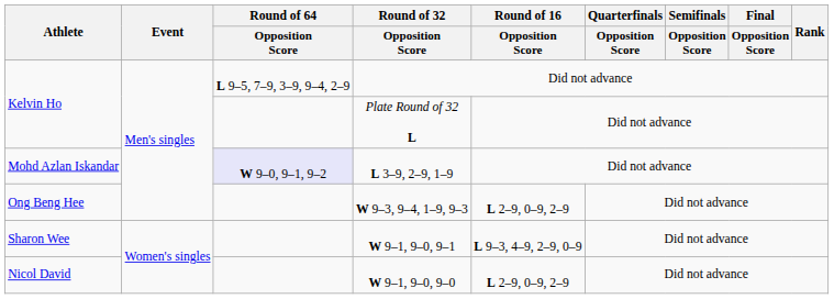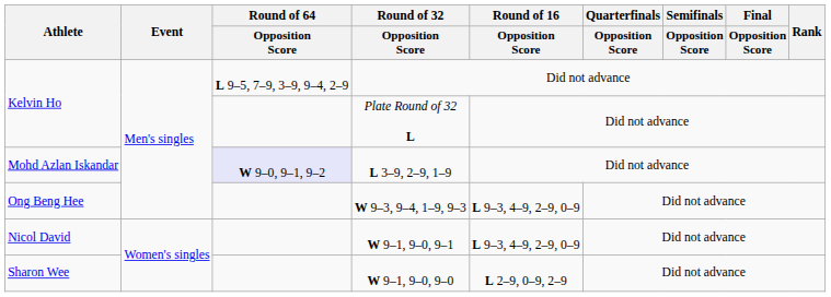 <table class="wikitable" style="font-size:90%;">
 <tr>
 <th rowspan=2>Athlete</th>
 <th rowspan=2>Event</th>
 <th>Round of 64</th>
 <th>Round of 32</th>
 <th>Round of 16</th>
 <th>Quarterfinals</th>
 <th>Semifinals</th>
 <th>Final</th>
 <th rowspan=2>Rank</th>
 </tr>
 <tr style="font-size:95%">
 <th>Opposition<br>Score</th>
 <th>Opposition<br>Score</th>
 <th>Opposition<br>Score</th>
 <th>Opposition<br>Score</th>
 <th>Opposition<br>Score</th>
 <th>Opposition<br>Score</th>
 </tr>
 <tr align=center>
 <td align=left rowspan=2><a href='#'>Kelvin Ho</a></td>
 <td align=left rowspan=4><a href='#'>Men's singles</a></td>
 <td><br><strong>L</strong> 9–5, 7–9, 3–9, 9–4, 2–9</td>
 <td colspan=6>Did not advance</td>
 </tr>
 <tr align=center>
 <td></td>
 <td><em>Plate Round of 32</em><br><br><strong>L</strong> </td>
 <td colspan=5>Did not advance</td>
 </tr>
 <tr align=center>
 <td align=left><a href='#'>Mohd Azlan Iskandar</a></td>
 <td style="background: lavender;"><br><strong>W</strong> 9–0, 9–1, 9–2</td>
 <td><br><strong>L</strong> 3–9, 2–9, 1–9</td>
 <td colspan=5>Did not advance</td>
 </tr>
 <tr align=center>
 <td align=left><a href='#'>Ong Beng Hee</a></td>
 <td></td>
 <td><br><strong>W</strong> 9–3, 9–4, 1–9, 9–3</td>
-<td><br><strong>L</strong> 2–9, 0–9, 2–9</td>
+<td><br><strong>L</strong> 9–3, 4–9, 2–9, 0–9</td>
 <td colspan=4>Did not advance</td>
 </tr>
 <tr align=center>
-<td align=left><a href='#'>Sharon Wee</a></td>
+<td align=left><a href='#'>Nicol David</a></td>
 <td align=left rowspan=2><a href='#'>Women's singles</a></td>
 <td></td>
 <td><br><strong>W</strong> 9–1, 9–0, 9–1</td>
 <td><br><strong>L</strong> 9–3, 4–9, 2–9, 0–9</td>
 <td colspan=4>Did not advance</td>
 </tr>
 <tr align=center>
-<td align=left><a href='#'>Nicol David</a></td>
+<td align=left><a href='#'>Sharon Wee</a></td>
 <td></td>
 <td><br><strong>W</strong> 9–1, 9–0, 9–0</td>
 <td><br><strong>L</strong> 2–9, 0–9, 2–9</td>
 <td colspan=4>Did not advance</td>
 </tr>
 </table>
